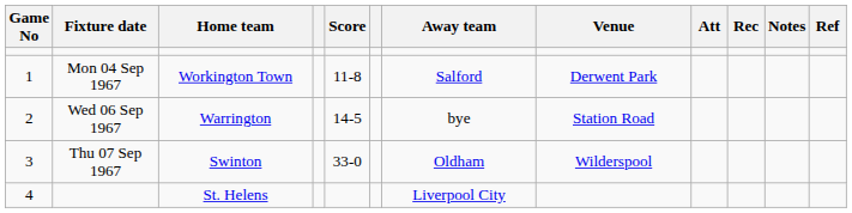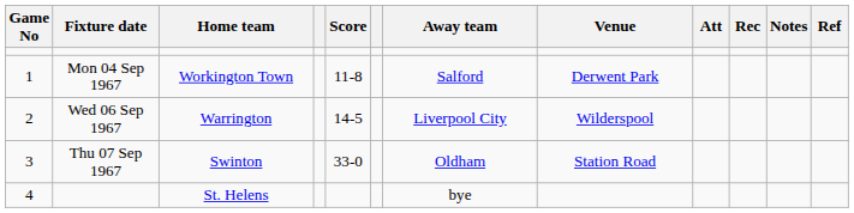 <table class="wikitable" style="text-align:center;">
 <tr>
 <th width=20 abbr="No">Game No</th>
 <th width=100 abbr="Date">Fixture date</th>
 <th width=150 abbr="Home team">Home team</th>
 <th width=5 abbr="space"></th>
 <th width=20 abbr="Score">Score</th>
 <th width=5 abbr="space"></th>
 <th width=150 abbr="Away team">Away team</th>
 <th width=150 abbr="Venue">Venue</th>
 <th width=30 abbr="Att">Att</th>
 <th width=30 abbr="Rec">Rec</th>
 <th width=20 abbr="Notes">Notes</th>
 <th width=30 abbr="Ref">Ref</th>
 </tr>
 <tr>
 <td></td>
 <td></td>
 <td></td>
 <td></td>
 <td></td>
 <td></td>
 <td></td>
 <td></td>
 <td></td>
 <td></td>
 <td></td>
 </tr>
 <tr>
 <td>1</td>
 <td>Mon 04 Sep 1967</td>
 <td><a href='#'>Workington Town</a></td>
 <td></td>
 <td>11-8</td>
 <td></td>
 <td><a href='#'>Salford</a></td>
 <td><a href='#'>Derwent Park</a></td>
 <td></td>
 <td></td>
 <td></td>
 <td></td>
 </tr>
 <tr>
 <td>2</td>
 <td>Wed 06 Sep 1967</td>
 <td><a href='#'>Warrington</a></td>
 <td></td>
 <td>14-5</td>
 <td></td>
-<td>bye</td>
-<td><a href='#'>Station Road</a></td>
+<td><a href='#'>Liverpool City</a></td>
+<td><a href='#'>Wilderspool</a></td>
 <td></td>
 <td></td>
 <td></td>
 <td></td>
 </tr>
 <tr>
 <td>3</td>
 <td>Thu 07 Sep 1967</td>
 <td><a href='#'>Swinton</a></td>
 <td></td>
 <td>33-0</td>
 <td></td>
 <td><a href='#'>Oldham</a></td>
-<td><a href='#'>Wilderspool</a></td>
+<td><a href='#'>Station Road</a></td>
 <td></td>
 <td></td>
 <td></td>
 <td></td>
 </tr>
 <tr>
 <td>4</td>
 <td></td>
 <td><a href='#'>St. Helens</a></td>
 <td></td>
 <td></td>
 <td></td>
-<td><a href='#'>Liverpool City</a></td>
+<td>bye</td>
 <td></td>
 <td></td>
 <td></td>
 <td></td>
 <td></td>
 </tr>
 </table>
